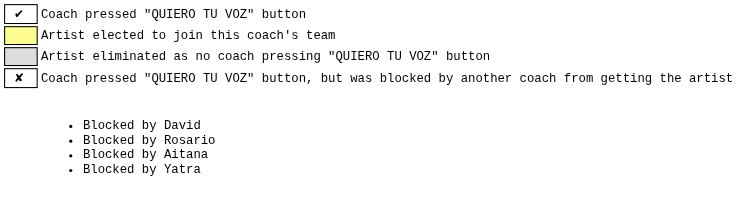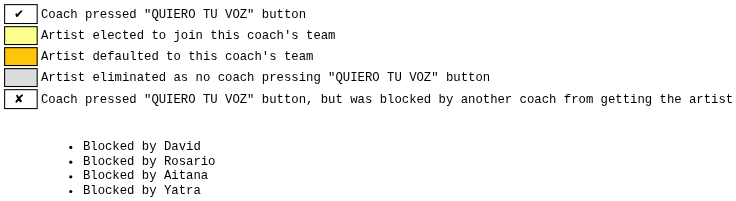 <table class="toccolours" style="font-size: 90%; white-space: nowrap">
 <tr>
 <td style="background:white; border:1px solid black"> ✔ </td>
 <td>Coach pressed "QUIERO TU VOZ" button</td>
 </tr>
 <tr>
 <td style="background:#fdfc8f; border:1px solid black">    </td>
 <td>Artist elected to join this coach's team</td>
+</tr>
+<tr>
+<td style="background:#ffc40c; border:1px solid black">    </td>
+<td>Artist defaulted to this coach's team</td>
 </tr>
 <tr>
 <td style="background:#dcdcdc; border:1px solid black">    </td>
 <td>Artist eliminated as no coach pressing  "QUIERO TU VOZ" button</td>
 </tr>
 <tr>
 <td style="background:white; border:1px solid black"> ✘ </td>
 <td>Coach pressed "QUIERO TU VOZ" button, but was blocked by another coach from getting the artist</td>
 </tr>
 <tr>
 <td></td>
 <td><br><ul><li> Blocked by David </li><li> Blocked by Rosario</li><li> Blocked by Aitana</li><li> Blocked by Yatra</li></ul></td>
 </tr>
 </table>
